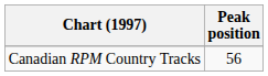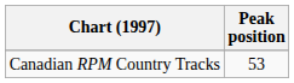 <table class="wikitable sortable">
 <tr>
 <th align="left">Chart (1997)</th>
 <th align="center">Peak<br>position</th>
 </tr>
 <tr>
 </tr>
 <tr>
 <td align="left">Canadian <em>RPM</em> Country Tracks</td>
-<td align="center">56</td>
+<td align="center">53</td>
 </tr>
 </table>
